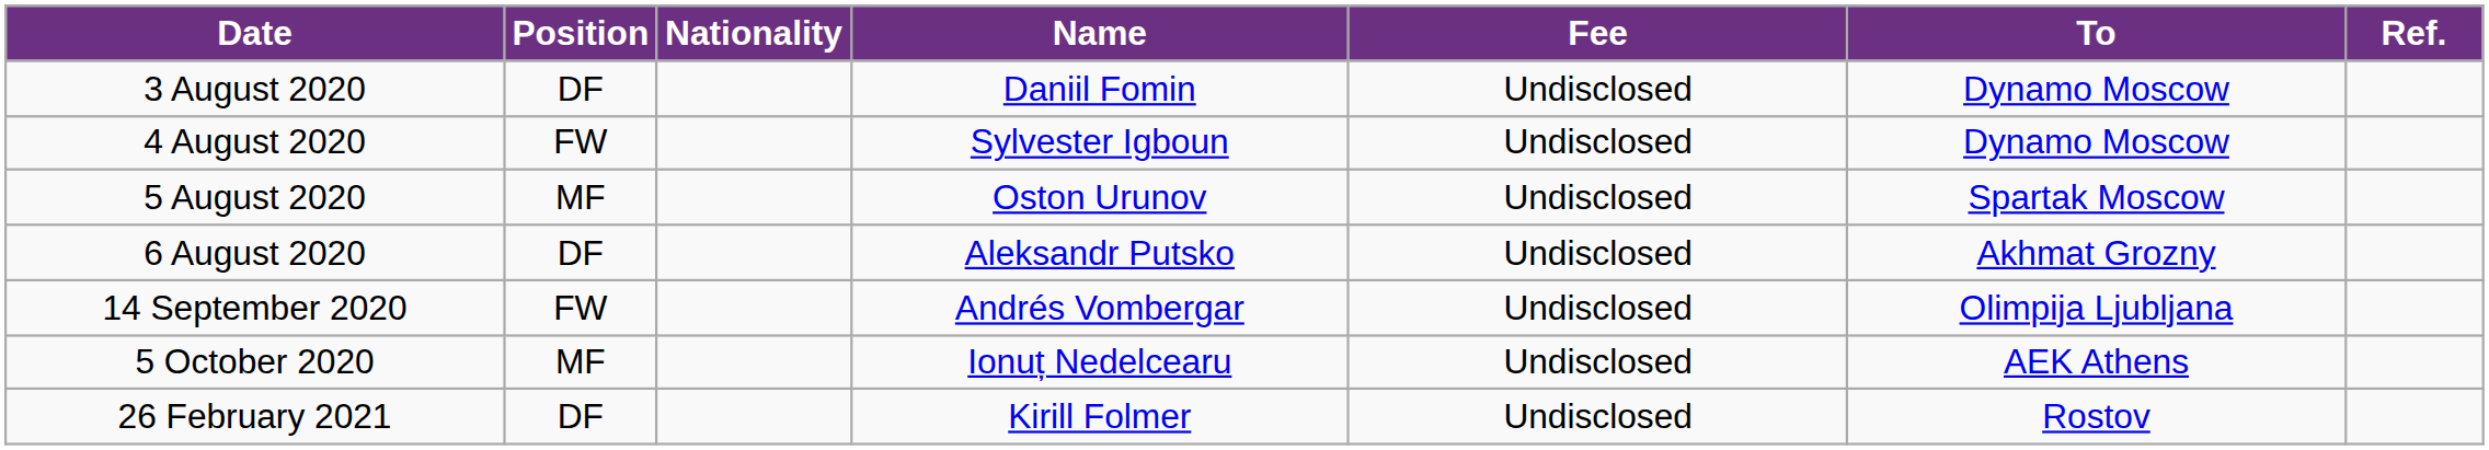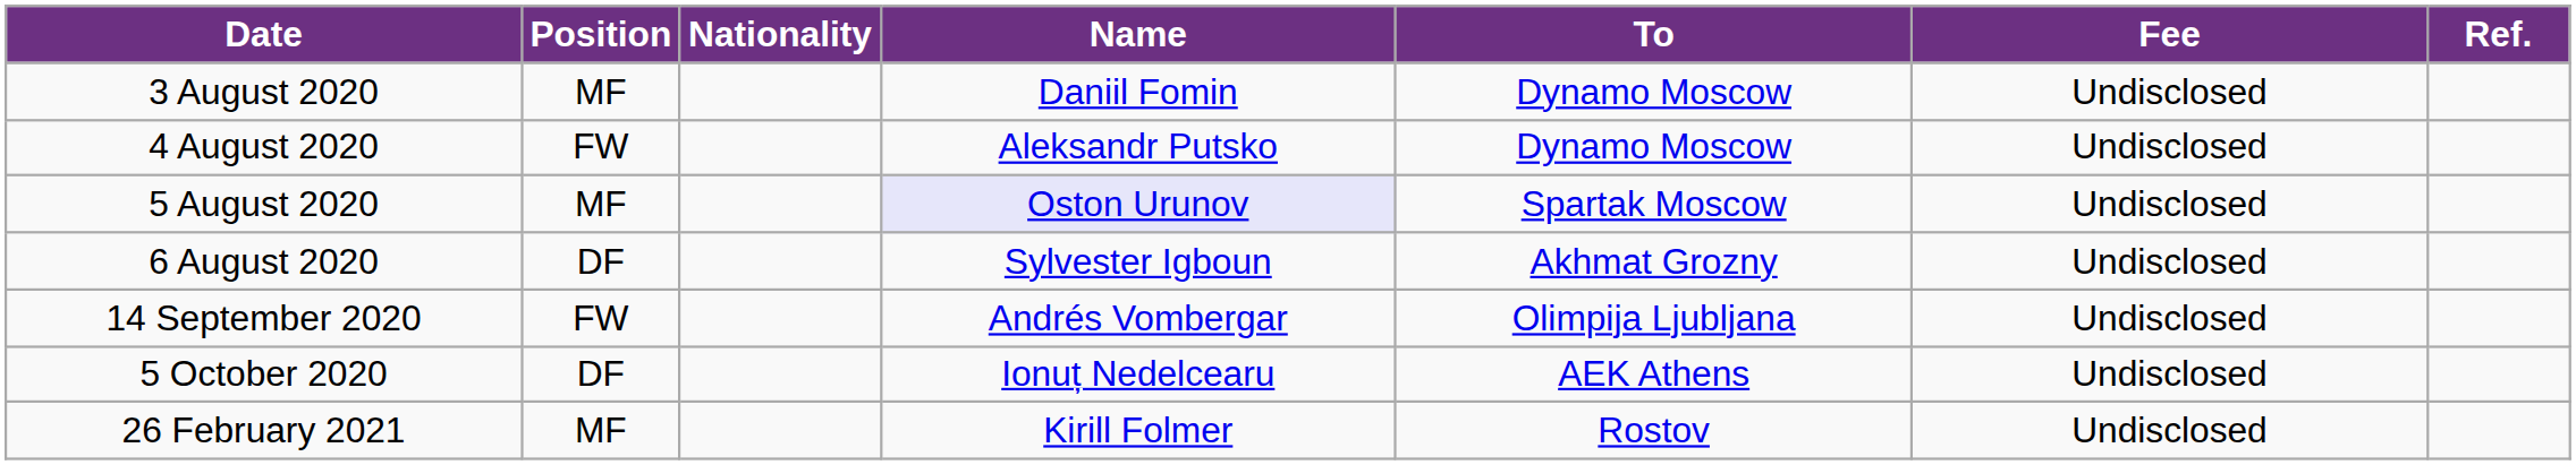 <table class="wikitable"  style="text-align:center; font-size:90%; ">
 <tr>
 <th style="background:#6C3082; color:white; width:200px;">Date</th>
 <th style="background:#6C3082; color:white; width:50px;">Position</th>
 <th style="background:#6C3082; color:white; width:50px;">Nationality</th>
 <th style="background:#6C3082; color:white; width:200px;">Name</th>
+<th style="background:#6C3082; color:white; width:200px;">To</th>
 <th style="background:#6C3082; color:white; width:200px;">Fee</th>
-<th style="background:#6C3082; color:white; width:200px;">To</th>
 <th style="background:#6C3082; color:white; width:50px;">Ref.</th>
 </tr>
 <tr>
 <td>3 August 2020</td>
-<td>DF</td>
+<td>MF</td>
 <td></td>
 <td><a href='#'>Daniil Fomin</a></td>
+<td><a href='#'>Dynamo Moscow</a></td>
 <td>Undisclosed</td>
-<td><a href='#'>Dynamo Moscow</a></td>
 <td></td>
 </tr>
 <tr>
 <td>4 August 2020</td>
 <td>FW</td>
 <td></td>
-<td><a href='#'>Sylvester Igboun</a></td>
+<td><a href='#'>Aleksandr Putsko</a></td>
+<td><a href='#'>Dynamo Moscow</a></td>
 <td>Undisclosed</td>
-<td><a href='#'>Dynamo Moscow</a></td>
 <td></td>
 </tr>
 <tr>
 <td>5 August 2020</td>
 <td>MF</td>
 <td></td>
-<td><a href='#'>Oston Urunov</a></td>
+<td style="background: lavender;"><a href='#'>Oston Urunov</a></td>
+<td><a href='#'>Spartak Moscow</a></td>
 <td>Undisclosed</td>
-<td><a href='#'>Spartak Moscow</a></td>
 <td></td>
 </tr>
 <tr>
 <td>6 August 2020</td>
 <td>DF</td>
 <td></td>
-<td><a href='#'>Aleksandr Putsko</a></td>
+<td><a href='#'>Sylvester Igboun</a></td>
+<td><a href='#'>Akhmat Grozny</a></td>
 <td>Undisclosed</td>
-<td><a href='#'>Akhmat Grozny</a></td>
 <td></td>
 </tr>
 <tr>
 <td>14 September 2020</td>
 <td>FW</td>
 <td></td>
 <td><a href='#'>Andrés Vombergar</a></td>
+<td><a href='#'>Olimpija Ljubljana</a></td>
 <td>Undisclosed</td>
-<td><a href='#'>Olimpija Ljubljana</a></td>
 <td></td>
 </tr>
 <tr>
 <td>5 October 2020</td>
-<td>MF</td>
+<td>DF</td>
 <td></td>
 <td><a href='#'>Ionuț Nedelcearu</a></td>
+<td><a href='#'>AEK Athens</a></td>
 <td>Undisclosed</td>
-<td><a href='#'>AEK Athens</a></td>
 <td></td>
 </tr>
 <tr>
 <td>26 February 2021</td>
-<td>DF</td>
+<td>MF</td>
 <td></td>
 <td><a href='#'>Kirill Folmer</a></td>
+<td><a href='#'>Rostov</a></td>
 <td>Undisclosed</td>
-<td><a href='#'>Rostov</a></td>
 <td></td>
 </tr>
 </table>
